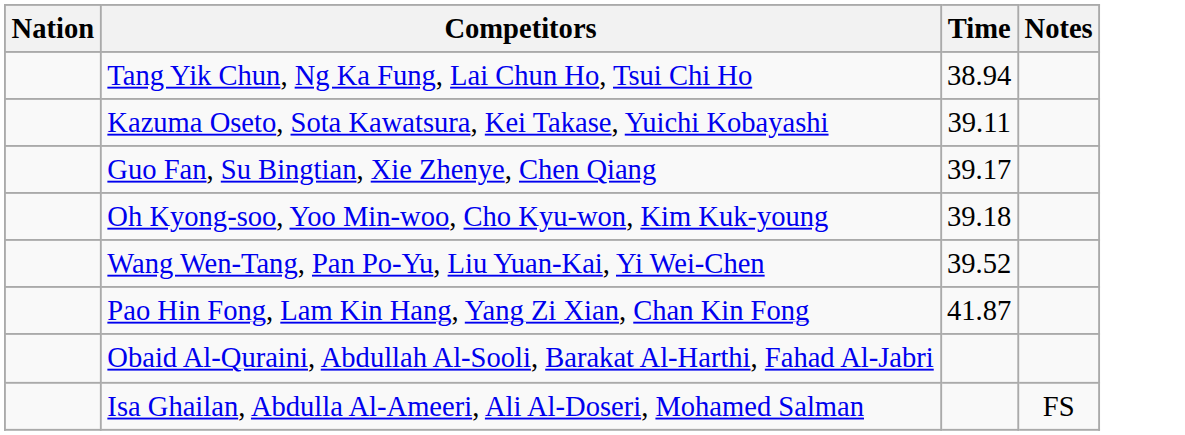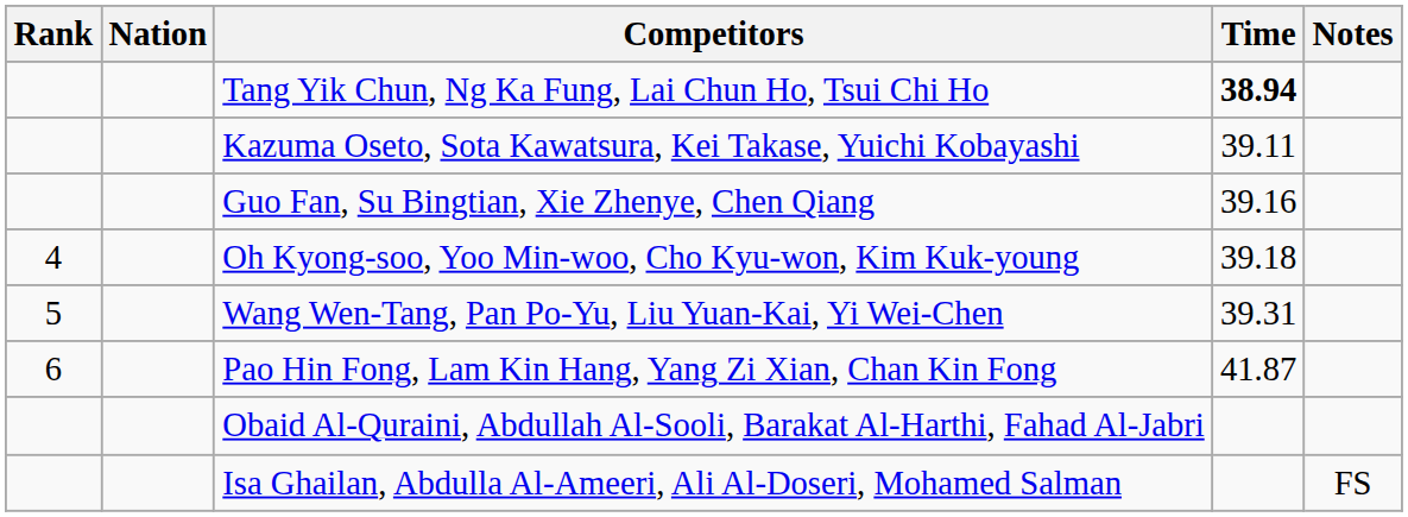 <table class="wikitable sortable" style="text-align:center; font-size:95%">
 <tr>
+<th>Rank</th>
 <th>Nation</th>
 <th>Competitors</th>
 <th>Time</th>
 <th>Notes</th>
 </tr>
 <tr>
+<td></td>
 <td align=left></td>
 <td align=left><a href='#'>Tang Yik Chun</a>, <a href='#'>Ng Ka Fung</a>, <a href='#'>Lai Chun Ho</a>, <a href='#'>Tsui Chi Ho</a></td>
-<td>38.94</td>
+<td><strong>38.94</strong></td>
 <td></td>
 </tr>
 <tr>
+<td></td>
 <td align=left></td>
 <td align=left><a href='#'>Kazuma Oseto</a>, <a href='#'>Sota Kawatsura</a>, <a href='#'>Kei Takase</a>, <a href='#'>Yuichi Kobayashi</a></td>
 <td>39.11</td>
 <td></td>
 </tr>
 <tr>
+<td></td>
 <td align=left></td>
 <td align=left><a href='#'>Guo Fan</a>, <a href='#'>Su Bingtian</a>, <a href='#'>Xie Zhenye</a>, <a href='#'>Chen Qiang</a></td>
-<td>39.17</td>
+<td>39.16</td>
 <td></td>
 </tr>
 <tr>
+<td>4</td>
 <td align=left></td>
 <td align=left><a href='#'>Oh Kyong-soo</a>, <a href='#'>Yoo Min-woo</a>, <a href='#'>Cho Kyu-won</a>, <a href='#'>Kim Kuk-young</a></td>
 <td>39.18</td>
 <td></td>
 </tr>
 <tr>
+<td>5</td>
 <td align=left></td>
 <td align=left><a href='#'>Wang Wen-Tang</a>, <a href='#'>Pan Po-Yu</a>, <a href='#'>Liu Yuan-Kai</a>, <a href='#'>Yi Wei-Chen</a></td>
-<td>39.52</td>
+<td>39.31</td>
 <td></td>
 </tr>
 <tr>
+<td>6</td>
 <td align=left></td>
 <td align=left><a href='#'>Pao Hin Fong</a>, <a href='#'>Lam Kin Hang</a>, <a href='#'>Yang Zi Xian</a>, <a href='#'>Chan Kin Fong</a></td>
 <td>41.87</td>
 <td></td>
 </tr>
 <tr>
+<td></td>
 <td align=left></td>
 <td align=left><a href='#'>Obaid Al-Quraini</a>, <a href='#'>Abdullah Al-Sooli</a>, <a href='#'>Barakat Al-Harthi</a>, <a href='#'>Fahad Al-Jabri</a></td>
 <td></td>
 <td></td>
 </tr>
 <tr>
+<td></td>
 <td align=left></td>
 <td align=left><a href='#'>Isa Ghailan</a>, <a href='#'>Abdulla Al-Ameeri</a>, <a href='#'>Ali Al-Doseri</a>, <a href='#'>Mohamed Salman</a></td>
 <td></td>
 <td>FS</td>
 </tr>
 </table>
